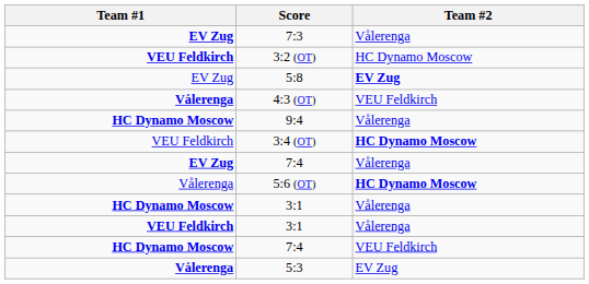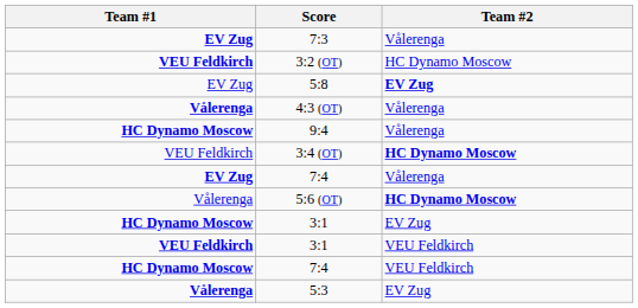 <table class="wikitable" style="text-align: center;">
 <tr>
 <th width=22%>Team #1</th>
 <th width=11%>Score</th>
 <th width=22%>Team #2</th>
 </tr>
 <tr>
 <td style="text-align: right;"><strong><a href='#'>EV Zug</a></strong> </td>
 <td>7:3</td>
 <td style="text-align: left;"> <a href='#'>Vålerenga</a></td>
 </tr>
 <tr>
 <td style="text-align: right;"><strong><a href='#'>VEU Feldkirch</a></strong> </td>
 <td>3:2 <small>(<a href='#'>OT</a>)</small></td>
 <td style="text-align: left;"> <a href='#'>HC Dynamo Moscow</a></td>
 </tr>
 <tr>
 <td style="text-align: right;"><a href='#'>EV Zug</a> </td>
 <td>5:8</td>
 <td style="text-align: left;"> <strong><a href='#'>EV Zug</a></strong></td>
 </tr>
 <tr>
 <td style="text-align: right;"><strong><a href='#'>Vålerenga</a></strong> </td>
 <td>4:3 <small>(<a href='#'>OT</a>)</small></td>
-<td style="text-align: left;"> <a href='#'>VEU Feldkirch</a></td>
+<td style="text-align: left;"> <a href='#'>Vålerenga</a></td>
 </tr>
 <tr>
 <td style="text-align: right;"><strong><a href='#'>HC Dynamo Moscow</a></strong> </td>
 <td>9:4</td>
 <td style="text-align: left;"> <a href='#'>Vålerenga</a></td>
 </tr>
 <tr>
 <td style="text-align: right;"><a href='#'>VEU Feldkirch</a> </td>
 <td>3:4 <small>(<a href='#'>OT</a>)</small></td>
 <td style="text-align: left;"> <strong><a href='#'>HC Dynamo Moscow</a></strong></td>
 </tr>
 <tr>
 <td style="text-align: right;"><strong><a href='#'>EV Zug</a></strong> </td>
 <td>7:4</td>
 <td style="text-align: left;"> <a href='#'>Vålerenga</a></td>
 </tr>
 <tr>
 <td style="text-align: right;"><a href='#'>Vålerenga</a> </td>
 <td>5:6 <small>(<a href='#'>OT</a>)</small></td>
 <td style="text-align: left;"> <strong><a href='#'>HC Dynamo Moscow</a></strong></td>
 </tr>
 <tr>
 <td style="text-align: right;"><strong><a href='#'>HC Dynamo Moscow</a></strong> </td>
 <td>3:1</td>
-<td style="text-align: left;"> <a href='#'>Vålerenga</a></td>
+<td style="text-align: left;"> <a href='#'>EV Zug</a></td>
 </tr>
 <tr>
 <td style="text-align: right;"><strong><a href='#'>VEU Feldkirch</a></strong> </td>
 <td>3:1</td>
-<td style="text-align: left;"> <a href='#'>Vålerenga</a></td>
+<td style="text-align: left;"> <a href='#'>VEU Feldkirch</a></td>
 </tr>
 <tr>
 <td style="text-align: right;"><strong><a href='#'>HC Dynamo Moscow</a></strong> </td>
 <td>7:4</td>
 <td style="text-align: left;"> <a href='#'>VEU Feldkirch</a></td>
 </tr>
 <tr>
 <td style="text-align: right;"><strong><a href='#'>Vålerenga</a></strong> </td>
 <td>5:3</td>
 <td style="text-align: left;"> <a href='#'>EV Zug</a></td>
 </tr>
 </table>
